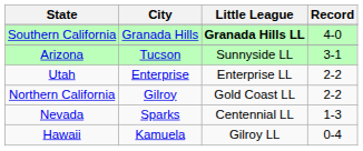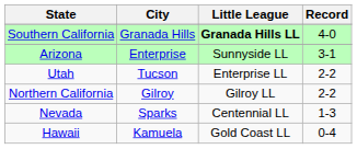 <table class="wikitable">
 <tr>
 <th>State</th>
 <th>City</th>
 <th>Little League</th>
 <th>Record</th>
 </tr>
 <tr>
 </tr>
 <tr bgcolor=#bbffbb>
 <td align=center> <a href='#'>Southern California</a></td>
 <td align=center><a href='#'>Granada Hills</a></td>
 <td align=center><strong>Granada Hills LL</strong></td>
 <td align=center>4-0</td>
 </tr>
 <tr>
 </tr>
 <tr bgcolor=#bbffbb>
 <td align=center> <a href='#'>Arizona</a></td>
-<td align=center><a href='#'>Tucson</a></td>
+<td align=center><a href='#'>Enterprise</a></td>
 <td align=center>Sunnyside LL</td>
 <td align=center>3-1</td>
 </tr>
 <tr>
 <td align=center> <a href='#'>Utah</a></td>
-<td align=center><a href='#'>Enterprise</a></td>
+<td align=center><a href='#'>Tucson</a></td>
 <td align=center>Enterprise LL</td>
 <td align=center>2-2</td>
 </tr>
 <tr>
 <td align=center> <a href='#'>Northern California</a></td>
 <td align=center><a href='#'>Gilroy</a></td>
-<td align=center>Gold Coast LL</td>
+<td align=center>Gilroy LL</td>
 <td align=center>2-2</td>
 </tr>
 <tr>
 <td align=center> <a href='#'>Nevada</a></td>
 <td align=center><a href='#'>Sparks</a></td>
 <td align=center>Centennial LL</td>
 <td align=center>1-3</td>
 </tr>
 <tr>
 <td align=center> <a href='#'>Hawaii</a></td>
 <td align=center><a href='#'>Kamuela</a></td>
-<td align=center>Gilroy LL</td>
+<td align=center>Gold Coast LL</td>
 <td align=center>0-4</td>
 </tr>
 </table>
